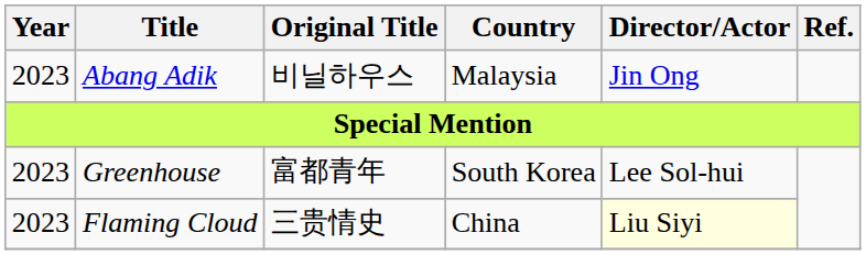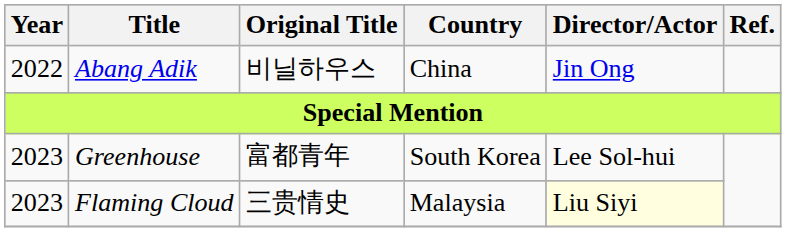 <table class="wikitable">
 <tr>
 <th>Year</th>
 <th>Title</th>
 <th>Original Title</th>
 <th>Country</th>
 <th>Director/Actor</th>
 <th>Ref.</th>
 </tr>
 <tr>
-<td>2023</td>
+<td>2022</td>
 <td><em><a href='#'>Abang Adik</a></em></td>
 <td>비닐하우스</td>
-<td>Malaysia</td>
+<td>China</td>
 <td><a href='#'>Jin Ong</a></td>
 <td style="text-align:center"></td>
 </tr>
 <tr>
 <th colspan="6" style="background:#Cdff60"><strong>Special Mention</strong></th>
 </tr>
 <tr>
 <td>2023</td>
 <td><em>Greenhouse</em></td>
 <td>富都青年</td>
 <td>South Korea</td>
 <td>Lee Sol-hui</td>
 <td style="text-align:center" rowspan=2></td>
 </tr>
 <tr>
 <td>2023</td>
 <td><em>Flaming Cloud</em></td>
 <td>三贵情史</td>
-<td>China</td>
+<td>Malaysia</td>
 <td style="background: lightyellow;">Liu Siyi</td>
 </tr>
 <tr>
 </tr>
 </table>
